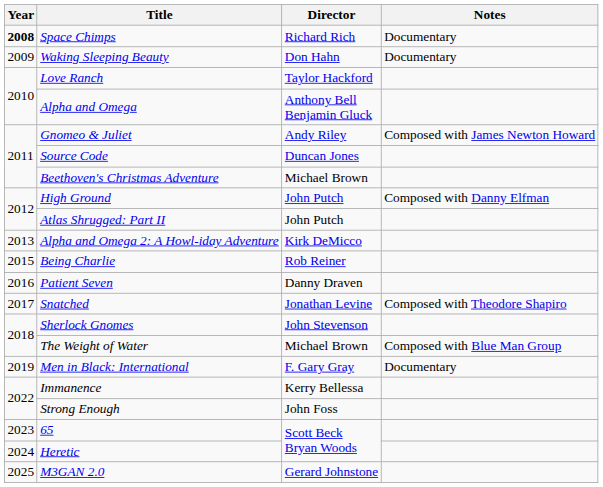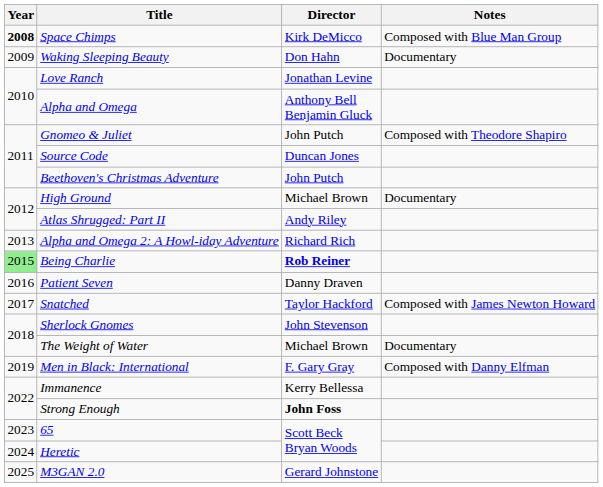 <table class="wikitable">
 <tr>
 <th>Year</th>
 <th>Title</th>
 <th>Director</th>
 <th>Notes</th>
 </tr>
 <tr>
 <td><strong>2008</strong></td>
 <td><em><a href='#'>Space Chimps</a></em></td>
-<td><a href='#'>Richard Rich</a></td>
-<td>Documentary</td>
+<td><a href='#'>Kirk DeMicco</a></td>
+<td>Composed with <a href='#'>Blue Man Group</a></td>
 </tr>
 <tr>
 <td>2009</td>
 <td><em><a href='#'>Waking Sleeping Beauty</a></em></td>
 <td><a href='#'>Don Hahn</a></td>
 <td>Documentary</td>
 </tr>
 <tr>
 <td rowspan="2">2010</td>
 <td><em><a href='#'>Love Ranch</a></em></td>
-<td><a href='#'>Taylor Hackford</a></td>
+<td><a href='#'>Jonathan Levine</a></td>
 <td></td>
 </tr>
 <tr>
 <td><em><a href='#'>Alpha and Omega</a></em></td>
 <td><a href='#'>Anthony Bell</a><br><a href='#'>Benjamin Gluck</a></td>
 <td></td>
 </tr>
 <tr>
 <td rowspan="3">2011</td>
 <td><em><a href='#'>Gnomeo & Juliet</a></em></td>
-<td><a href='#'>Andy Riley</a></td>
-<td>Composed with <a href='#'>James Newton Howard</a></td>
+<td>John Putch</td>
+<td>Composed with <a href='#'>Theodore Shapiro</a></td>
 </tr>
 <tr>
 <td><em><a href='#'>Source Code</a></em></td>
 <td><a href='#'>Duncan Jones</a></td>
 <td></td>
 </tr>
 <tr>
 <td><em><a href='#'>Beethoven's Christmas Adventure</a></em></td>
-<td>Michael Brown</td>
+<td><a href='#'>John Putch</a></td>
 <td></td>
 </tr>
 <tr>
 <td rowspan="2">2012</td>
 <td><em><a href='#'>High Ground</a></em></td>
-<td><a href='#'>John Putch</a></td>
-<td>Composed with <a href='#'>Danny Elfman</a></td>
+<td>Michael Brown</td>
+<td>Documentary</td>
 </tr>
 <tr>
 <td><em><a href='#'>Atlas Shrugged: Part II</a></em></td>
-<td>John Putch</td>
+<td><a href='#'>Andy Riley</a></td>
 <td></td>
 </tr>
 <tr>
 <td>2013</td>
 <td><em><a href='#'>Alpha and Omega 2: A Howl-iday Adventure</a></em></td>
-<td><a href='#'>Kirk DeMicco</a></td>
+<td><a href='#'>Richard Rich</a></td>
 <td></td>
 </tr>
 <tr>
-<td>2015</td>
+<td style="background: lightgreen;">2015</td>
 <td><em><a href='#'>Being Charlie</a></em></td>
-<td><a href='#'>Rob Reiner</a></td>
+<td><strong><a href='#'>Rob Reiner</a></strong></td>
 <td></td>
 </tr>
 <tr>
 <td>2016</td>
 <td><em><a href='#'>Patient Seven</a></em></td>
 <td>Danny Draven</td>
 <td></td>
 </tr>
 <tr>
 <td>2017</td>
 <td><em><a href='#'>Snatched</a></em></td>
-<td><a href='#'>Jonathan Levine</a></td>
-<td>Composed with <a href='#'>Theodore Shapiro</a></td>
+<td><a href='#'>Taylor Hackford</a></td>
+<td>Composed with <a href='#'>James Newton Howard</a></td>
 </tr>
 <tr>
 <td rowspan="2">2018</td>
 <td><em><a href='#'>Sherlock Gnomes</a></em></td>
 <td><a href='#'>John Stevenson</a></td>
 <td></td>
 </tr>
 <tr>
 <td><em>The Weight of Water</em></td>
 <td>Michael Brown</td>
-<td>Composed with <a href='#'>Blue Man Group</a></td>
+<td>Documentary</td>
 </tr>
 <tr>
 <td>2019</td>
 <td><em><a href='#'>Men in Black: International</a></em></td>
 <td><a href='#'>F. Gary Gray</a></td>
-<td>Documentary</td>
+<td>Composed with <a href='#'>Danny Elfman</a></td>
 </tr>
 <tr>
 <td rowspan="2">2022</td>
 <td><em>Immanence</em></td>
 <td>Kerry Bellessa</td>
 <td></td>
 </tr>
 <tr>
 <td><em>Strong Enough</em></td>
-<td>John Foss</td>
+<td><strong>John Foss</strong></td>
 <td></td>
 </tr>
 <tr>
 <td>2023</td>
 <td><em><a href='#'>65</a></em></td>
 <td rowspan="2"><a href='#'>Scott Beck</a><br><a href='#'>Bryan Woods</a></td>
 <td></td>
 </tr>
 <tr>
 <td>2024</td>
 <td><em><a href='#'>Heretic</a></em></td>
 <td></td>
 </tr>
 <tr>
 <td>2025</td>
 <td><em><a href='#'>M3GAN 2.0</a></em></td>
 <td><a href='#'>Gerard Johnstone</a></td>
 <td></td>
 </tr>
 </table>
